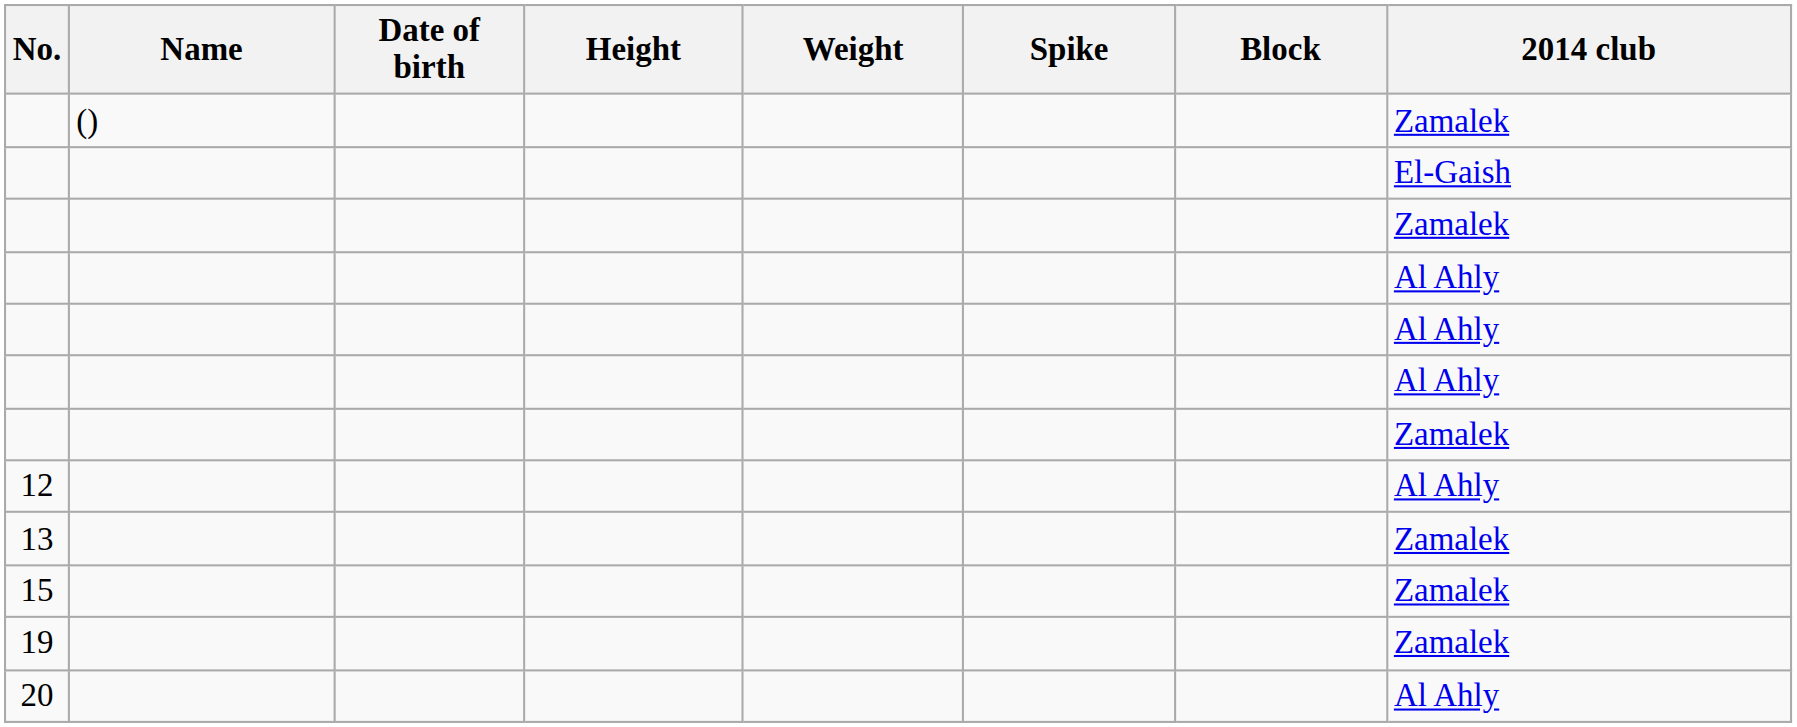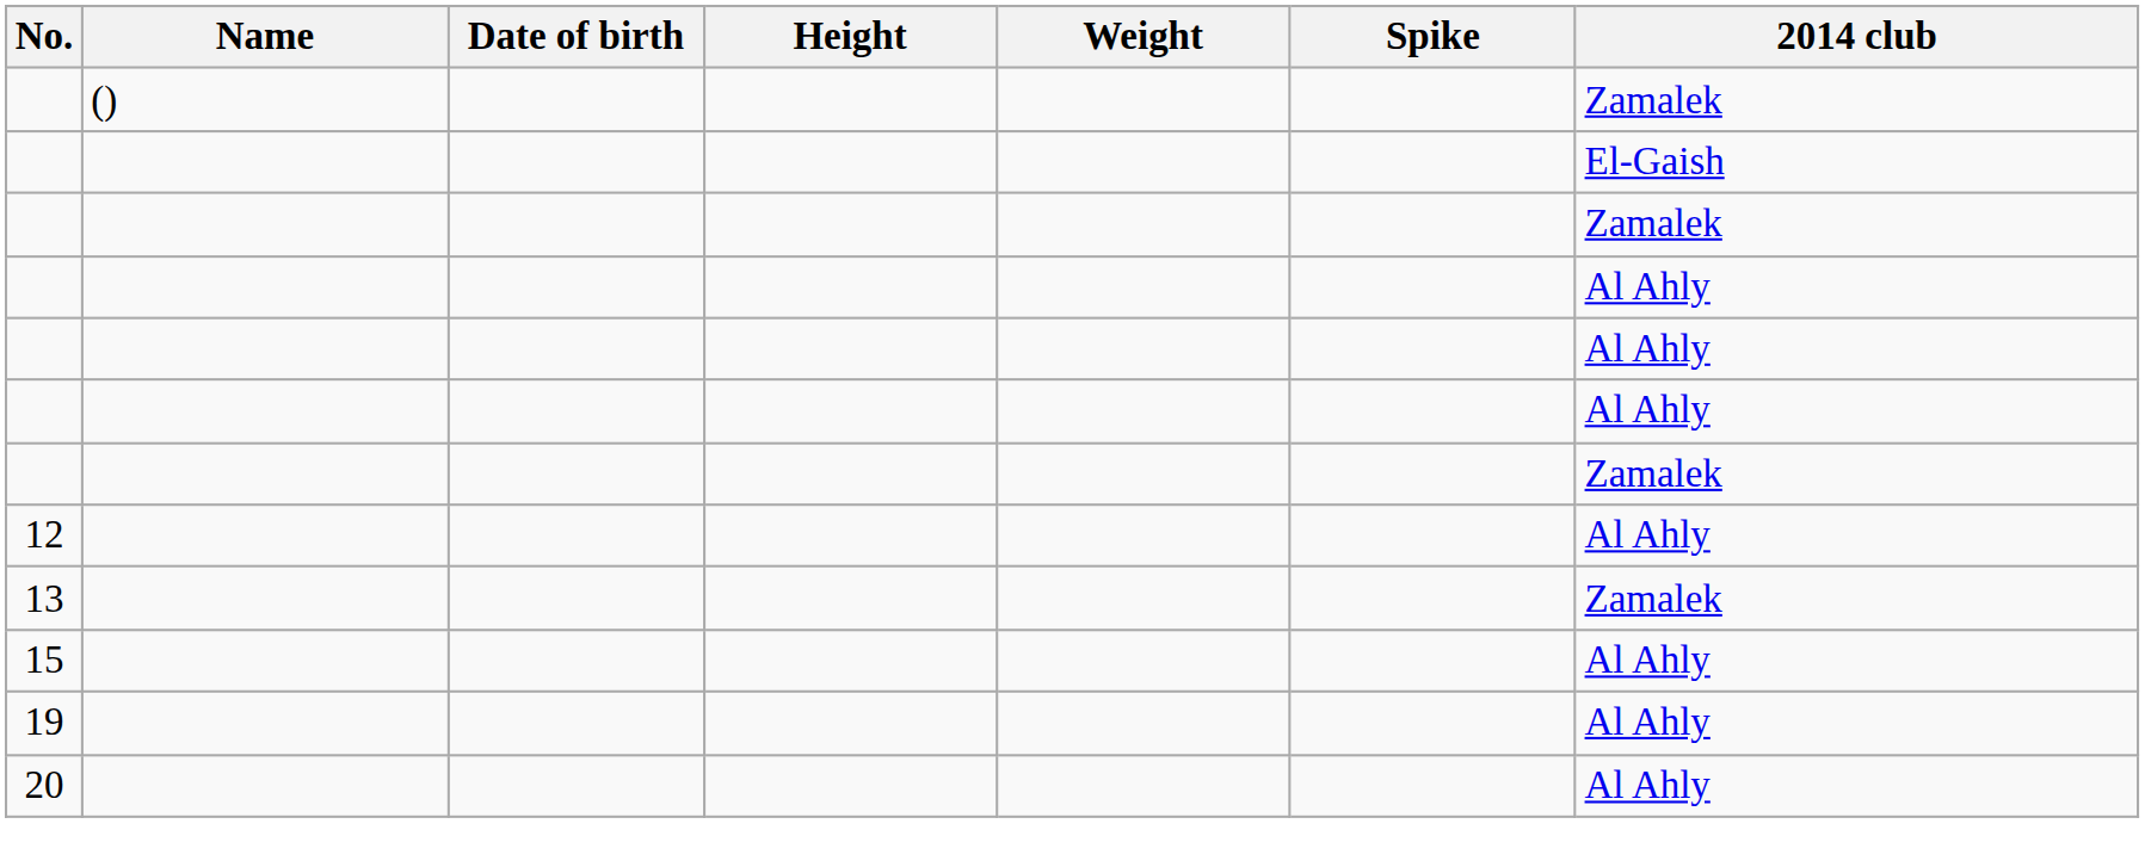 <table class="wikitable sortable" style="font-size:100%; text-align:center;">
 <tr>
 <th>No.</th>
 <th style="width:12em">Name</th>
 <th style="width:8em">Date of birth</th>
 <th style="width:9em">Height</th>
 <th style="width:9em">Weight</th>
 <th style="width:9em">Spike</th>
-<th style="width:9em">Block</th>
 <th style="width:19em">2014 club</th>
 </tr>
 <tr>
 <td></td>
 <td align=left> ()</td>
 <td align=right></td>
-<td></td>
 <td></td>
 <td></td>
 <td></td>
 <td align=left> <a href='#'>Zamalek</a></td>
 </tr>
 <tr>
 <td></td>
 <td align=left></td>
 <td align=right></td>
 <td></td>
 <td></td>
 <td></td>
-<td></td>
 <td align=left> <a href='#'>El-Gaish</a></td>
 </tr>
 <tr>
 <td></td>
 <td align=left></td>
 <td align=right></td>
-<td></td>
 <td></td>
 <td></td>
 <td></td>
 <td align=left> <a href='#'>Zamalek</a></td>
 </tr>
 <tr>
 <td></td>
 <td align=left></td>
 <td align=right></td>
 <td></td>
 <td></td>
 <td></td>
-<td></td>
 <td align=left> <a href='#'>Al Ahly</a></td>
 </tr>
 <tr>
 <td></td>
 <td align=left></td>
 <td align=right></td>
-<td></td>
 <td></td>
 <td></td>
 <td></td>
 <td align=left> <a href='#'>Al Ahly</a></td>
 </tr>
 <tr>
 <td></td>
 <td align=left></td>
 <td align=right></td>
 <td></td>
 <td></td>
 <td></td>
-<td></td>
 <td align=left> <a href='#'>Al Ahly</a></td>
 </tr>
 <tr>
 <td></td>
 <td align=left></td>
 <td align=right></td>
-<td></td>
 <td></td>
 <td></td>
 <td></td>
 <td align=left> <a href='#'>Zamalek</a></td>
 </tr>
 <tr>
 <td>12</td>
 <td align=left></td>
 <td align=right></td>
 <td></td>
 <td></td>
 <td></td>
-<td></td>
 <td align=left> <a href='#'>Al Ahly</a></td>
 </tr>
 <tr>
 <td>13</td>
 <td align=left></td>
 <td align=right></td>
-<td></td>
 <td></td>
 <td></td>
 <td></td>
 <td align=left> <a href='#'>Zamalek</a></td>
 </tr>
 <tr>
 <td>15</td>
 <td align=left></td>
 <td align=right></td>
 <td></td>
 <td></td>
 <td></td>
-<td></td>
-<td align=left> <a href='#'>Zamalek</a></td>
+<td align=left> <a href='#'>Al Ahly</a></td>
 </tr>
 <tr>
 <td>19</td>
 <td align=left></td>
 <td align=right></td>
 <td></td>
 <td></td>
 <td></td>
-<td></td>
-<td align=left> <a href='#'>Zamalek</a></td>
+<td align=left> <a href='#'>Al Ahly</a></td>
 </tr>
 <tr>
 <td>20</td>
 <td align=left></td>
 <td align=right></td>
 <td></td>
 <td></td>
 <td></td>
-<td></td>
 <td align=left> <a href='#'>Al Ahly</a></td>
 </tr>
 </table>
